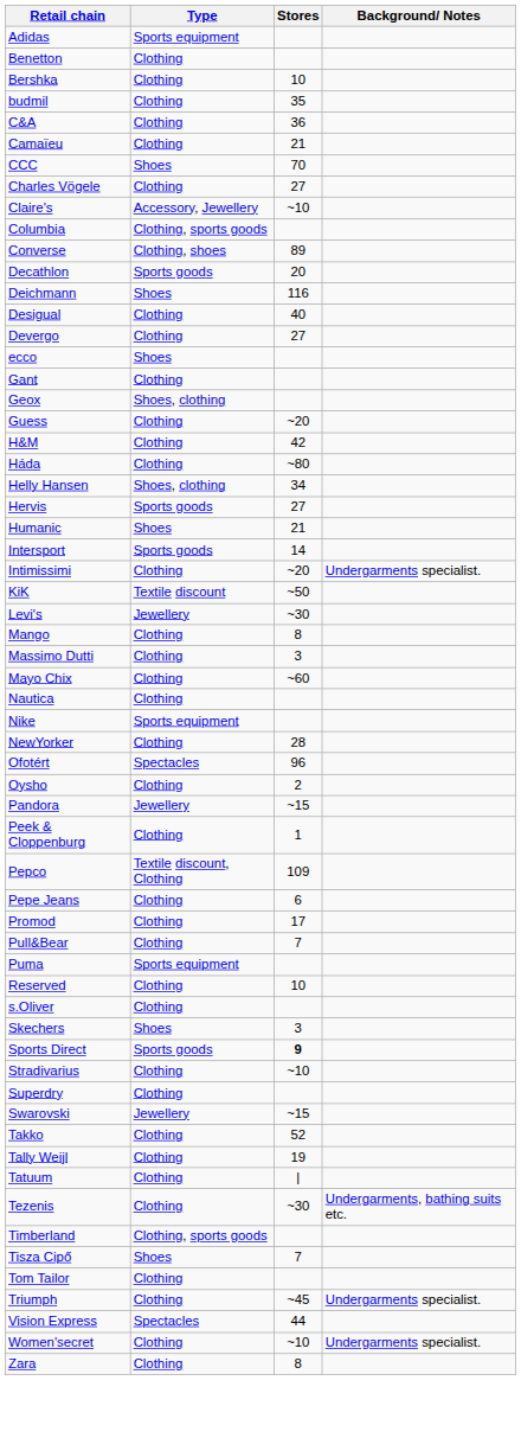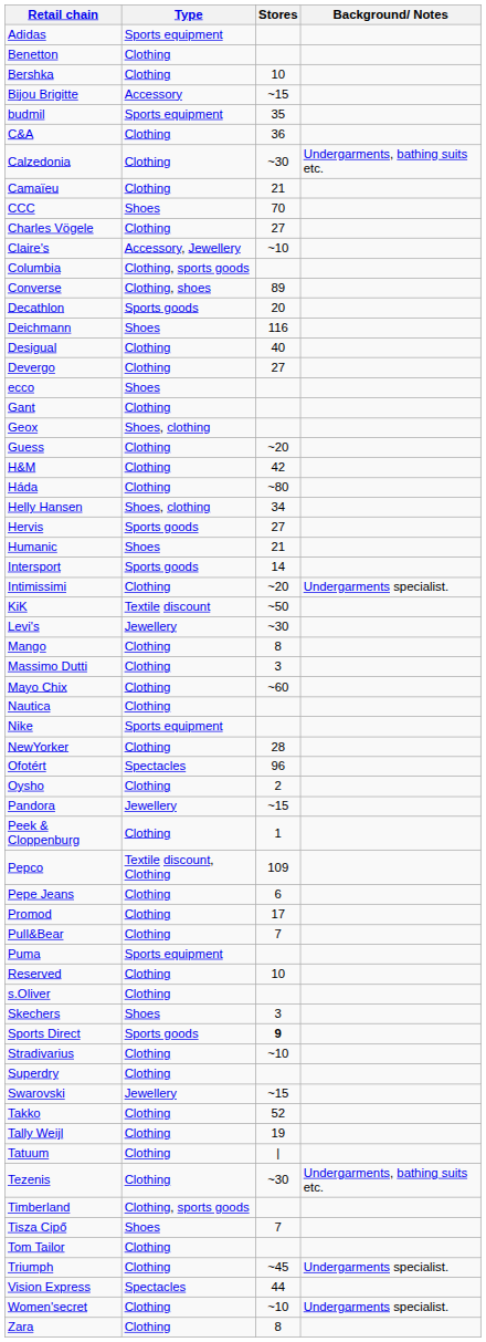 <table class="wikitable sortable">
 <tr>
 <th><a href='#'>Retail chain</a></th>
 <th><a href='#'>Type</a></th>
 <th>Stores</th>
 <th class=unsortable>Background/ Notes</th>
 </tr>
 <tr>
 <td><a href='#'>Adidas</a></td>
 <td><a href='#'>Sports equipment</a></td>
 <td style="text-align:center;"></td>
 <td></td>
 </tr>
 <tr>
 <td><a href='#'>Benetton</a></td>
 <td><a href='#'>Clothing</a></td>
 <td style="text-align:center;"></td>
 <td></td>
 </tr>
 <tr>
 <td><a href='#'>Bershka</a></td>
 <td><a href='#'>Clothing</a></td>
 <td style="text-align:center;">10</td>
 <td></td>
 </tr>
 <tr>
+<td><a href='#'>Bijou Brigitte</a></td>
+<td><a href='#'>Accessory</a></td>
+<td style="text-align:center;">~15</td>
+<td></td>
+</tr>
+<tr>
 <td><a href='#'>budmil</a></td>
-<td><a href='#'>Clothing</a></td>
+<td><a href='#'>Sports equipment</a></td>
 <td style="text-align:center;">35</td>
 <td></td>
 </tr>
 <tr>
 <td><a href='#'>C&A</a></td>
 <td><a href='#'>Clothing</a></td>
 <td style="text-align:center;">36</td>
 <td></td>
+</tr>
+<tr>
+<td><a href='#'>Calzedonia</a></td>
+<td><a href='#'>Clothing</a></td>
+<td style="text-align:center;">~30</td>
+<td><a href='#'>Undergarments</a>, <a href='#'>bathing suits</a> etc.</td>
 </tr>
 <tr>
 <td><a href='#'>Camaïeu</a></td>
 <td><a href='#'>Clothing</a></td>
 <td style="text-align:center;">21</td>
 <td></td>
 </tr>
 <tr>
 <td><a href='#'>CCC</a></td>
 <td><a href='#'>Shoes</a></td>
 <td style="text-align:center;">70</td>
 <td></td>
 </tr>
 <tr>
 <td><a href='#'>Charles Vögele</a></td>
 <td><a href='#'>Clothing</a></td>
 <td style="text-align:center;">27</td>
 <td></td>
 </tr>
 <tr>
 <td><a href='#'>Claire's</a></td>
 <td><a href='#'>Accessory</a>, <a href='#'>Jewellery</a></td>
 <td style="text-align:center;">~10</td>
 <td></td>
 </tr>
 <tr>
 <td><a href='#'>Columbia</a></td>
 <td><a href='#'>Clothing</a>, <a href='#'>sports goods</a></td>
 <td style="text-align:center;"></td>
 <td></td>
 </tr>
 <tr>
 <td><a href='#'>Converse</a></td>
 <td><a href='#'>Clothing</a>, <a href='#'>shoes</a></td>
 <td style="text-align:center;">89</td>
 <td></td>
 </tr>
 <tr>
 <td><a href='#'>Decathlon</a></td>
 <td><a href='#'>Sports goods</a></td>
 <td style="text-align:center;">20</td>
 <td></td>
 </tr>
 <tr>
 <td><a href='#'>Deichmann</a></td>
 <td><a href='#'>Shoes</a></td>
 <td style="text-align:center;">116</td>
 <td></td>
 </tr>
 <tr>
 <td><a href='#'>Desigual</a></td>
 <td><a href='#'>Clothing</a></td>
 <td style="text-align:center;">40</td>
 <td></td>
 </tr>
 <tr>
 <td><a href='#'>Devergo</a></td>
 <td><a href='#'>Clothing</a></td>
 <td style="text-align:center;">27</td>
 <td></td>
 </tr>
 <tr>
 <td><a href='#'>ecco</a></td>
 <td><a href='#'>Shoes</a></td>
 <td style="text-align:center;"></td>
 <td></td>
 </tr>
 <tr>
 <td><a href='#'>Gant</a></td>
 <td><a href='#'>Clothing</a></td>
 <td style="text-align:center;"></td>
 <td></td>
 </tr>
 <tr>
 <td><a href='#'>Geox</a></td>
 <td><a href='#'>Shoes</a>, <a href='#'>clothing</a></td>
 <td style="text-align:center;"></td>
 <td></td>
 </tr>
 <tr>
 <td><a href='#'>Guess</a></td>
 <td><a href='#'>Clothing</a></td>
 <td style="text-align:center;">~20</td>
 <td></td>
 </tr>
 <tr>
 <td><a href='#'>H&M</a></td>
 <td><a href='#'>Clothing</a></td>
 <td style="text-align:center;">42</td>
 <td></td>
 </tr>
 <tr>
 <td><a href='#'>Háda</a></td>
 <td><a href='#'>Clothing</a></td>
 <td style="text-align:center;">~80</td>
 <td></td>
 </tr>
 <tr>
 <td><a href='#'>Helly Hansen</a></td>
 <td><a href='#'>Shoes</a>, <a href='#'>clothing</a></td>
 <td style="text-align:center;">34</td>
 <td></td>
 </tr>
 <tr>
 <td><a href='#'>Hervis</a></td>
 <td><a href='#'>Sports goods</a></td>
 <td style="text-align:center;">27</td>
 <td></td>
 </tr>
 <tr>
 <td><a href='#'>Humanic</a></td>
 <td><a href='#'>Shoes</a></td>
 <td style="text-align:center;">21</td>
 <td></td>
 </tr>
 <tr>
 <td><a href='#'>Intersport</a></td>
 <td><a href='#'>Sports goods</a></td>
 <td style="text-align:center;">14</td>
 <td></td>
 </tr>
 <tr>
 <td><a href='#'>Intimissimi</a></td>
 <td><a href='#'>Clothing</a></td>
 <td style="text-align:center;">~20</td>
 <td><a href='#'>Undergarments</a> specialist.</td>
 </tr>
 <tr>
 <td><a href='#'>KiK</a></td>
 <td><a href='#'>Textile</a> <a href='#'>discount</a></td>
 <td style="text-align:center;">~50</td>
 <td></td>
 </tr>
 <tr>
 <td><a href='#'>Levi's</a></td>
 <td><a href='#'>Jewellery</a></td>
 <td style="text-align:center;">~30</td>
 <td></td>
 </tr>
 <tr>
 <td><a href='#'>Mango</a></td>
 <td><a href='#'>Clothing</a></td>
 <td style="text-align:center;">8</td>
 <td></td>
 </tr>
 <tr>
 <td><a href='#'>Massimo Dutti</a></td>
 <td><a href='#'>Clothing</a></td>
 <td style="text-align:center;">3</td>
 <td></td>
 </tr>
 <tr>
 <td><a href='#'>Mayo Chix</a></td>
 <td><a href='#'>Clothing</a></td>
 <td style="text-align:center;">~60</td>
 <td></td>
 </tr>
 <tr>
 <td><a href='#'>Nautica</a></td>
 <td><a href='#'>Clothing</a></td>
 <td style="text-align:center;"></td>
 <td></td>
 </tr>
 <tr>
 <td><a href='#'>Nike</a></td>
 <td><a href='#'>Sports equipment</a></td>
 <td style="text-align:center;"></td>
 <td></td>
 </tr>
 <tr>
 <td><a href='#'>NewYorker</a></td>
 <td><a href='#'>Clothing</a></td>
 <td style="text-align:center;">28</td>
 <td></td>
 </tr>
 <tr>
 <td><a href='#'>Ofotért</a></td>
 <td><a href='#'>Spectacles</a></td>
 <td style="text-align:center;">96</td>
 <td></td>
 </tr>
 <tr>
 <td><a href='#'>Oysho</a></td>
 <td><a href='#'>Clothing</a></td>
 <td style="text-align:center;">2</td>
 <td></td>
 </tr>
 <tr>
 <td><a href='#'>Pandora</a></td>
 <td><a href='#'>Jewellery</a></td>
 <td style="text-align:center;">~15</td>
 <td></td>
 </tr>
 <tr>
 <td><a href='#'>Peek & Cloppenburg</a></td>
 <td><a href='#'>Clothing</a></td>
 <td style="text-align:center;">1</td>
 <td></td>
 </tr>
 <tr>
 <td><a href='#'>Pepco</a></td>
 <td><a href='#'>Textile</a> <a href='#'>discount</a>, <a href='#'>Clothing</a></td>
 <td style="text-align:center;">109</td>
 <td></td>
 </tr>
 <tr>
 <td><a href='#'>Pepe Jeans</a></td>
 <td><a href='#'>Clothing</a></td>
 <td style="text-align:center;">6</td>
 <td></td>
 </tr>
 <tr>
 <td><a href='#'>Promod</a></td>
 <td><a href='#'>Clothing</a></td>
 <td style="text-align:center;">17</td>
 <td></td>
 </tr>
 <tr>
 <td><a href='#'>Pull&Bear</a></td>
 <td><a href='#'>Clothing</a></td>
 <td style="text-align:center;">7</td>
 <td></td>
 </tr>
 <tr>
 <td><a href='#'>Puma</a></td>
 <td><a href='#'>Sports equipment</a></td>
 <td style="text-align:center;"></td>
 <td></td>
 </tr>
 <tr>
 <td><a href='#'>Reserved</a></td>
 <td><a href='#'>Clothing</a></td>
 <td style="text-align:center;">10</td>
 <td></td>
 </tr>
 <tr>
 <td><a href='#'>s.Oliver</a></td>
 <td><a href='#'>Clothing</a></td>
 <td style="text-align:center;"></td>
 <td></td>
 </tr>
 <tr>
 <td><a href='#'>Skechers</a></td>
 <td><a href='#'>Shoes</a></td>
 <td style="text-align:center;">3</td>
 <td></td>
 </tr>
 <tr>
 <td><a href='#'>Sports Direct</a></td>
 <td><a href='#'>Sports goods</a></td>
 <td style="text-align:center;"><strong>9</strong></td>
 <td></td>
 </tr>
 <tr>
 <td><a href='#'>Stradivarius</a></td>
 <td><a href='#'>Clothing</a></td>
 <td style="text-align:center;">~10</td>
 <td></td>
 </tr>
 <tr>
 <td><a href='#'>Superdry</a></td>
 <td><a href='#'>Clothing</a></td>
 <td style="text-align:center;"></td>
 <td></td>
 </tr>
 <tr>
 <td><a href='#'>Swarovski</a></td>
 <td><a href='#'>Jewellery</a></td>
 <td style="text-align:center;">~15</td>
 <td></td>
 </tr>
 <tr>
 <td><a href='#'>Takko</a></td>
 <td><a href='#'>Clothing</a></td>
 <td style="text-align:center;">52</td>
 <td></td>
 </tr>
 <tr>
 <td><a href='#'>Tally Weijl</a></td>
 <td><a href='#'>Clothing</a></td>
 <td style="text-align:center;">19</td>
 <td></td>
 </tr>
 <tr>
 <td><a href='#'>Tatuum</a></td>
 <td><a href='#'>Clothing</a></td>
 <td style="text-align:center;">|</td>
 </tr>
 <tr>
 <td><a href='#'>Tezenis</a></td>
 <td><a href='#'>Clothing</a></td>
 <td style="text-align:center;">~30</td>
 <td><a href='#'>Undergarments</a>, <a href='#'>bathing suits</a> etc.</td>
 </tr>
 <tr>
 <td><a href='#'>Timberland</a></td>
 <td><a href='#'>Clothing</a>, <a href='#'>sports goods</a></td>
 <td style="text-align:center;"></td>
 <td></td>
 </tr>
 <tr>
 <td><a href='#'>Tisza Cipő</a></td>
 <td><a href='#'>Shoes</a></td>
 <td style="text-align:center;">7</td>
 <td></td>
 </tr>
 <tr>
 <td><a href='#'>Tom Tailor</a></td>
 <td><a href='#'>Clothing</a></td>
 <td style="text-align:center;"></td>
 <td></td>
 </tr>
 <tr>
 <td><a href='#'>Triumph</a></td>
 <td><a href='#'>Clothing</a></td>
 <td style="text-align:center;">~45</td>
 <td><a href='#'>Undergarments</a> specialist.</td>
 </tr>
 <tr>
 <td><a href='#'>Vision Express</a></td>
 <td><a href='#'>Spectacles</a></td>
 <td style="text-align:center;">44</td>
 <td></td>
 </tr>
 <tr>
 <td><a href='#'>Women'secret</a></td>
 <td><a href='#'>Clothing</a></td>
 <td style="text-align:center;">~10</td>
 <td><a href='#'>Undergarments</a> specialist.</td>
 </tr>
 <tr>
 <td><a href='#'>Zara</a></td>
 <td><a href='#'>Clothing</a></td>
 <td style="text-align:center;">8</td>
 <td></td>
 </tr>
 </table>
